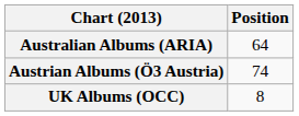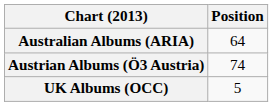 <table class="wikitable sortable plainrowheaders">
 <tr>
 <th scope="col">Chart (2013)</th>
 <th scope="col">Position</th>
 </tr>
 <tr>
 <th scope="row">Australian Albums (ARIA)</th>
 <td align="center">64</td>
 </tr>
 <tr>
 <th scope="row">Austrian Albums (Ö3 Austria)</th>
 <td align="center">74</td>
 </tr>
 <tr>
 <th scope="row">UK Albums (OCC)</th>
-<td align="center">8</td>
+<td align="center">5</td>
 </tr>
 </table>
